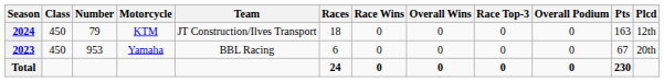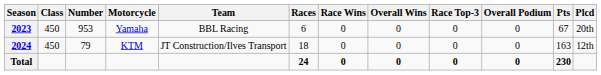 <table class="wikitable" style="font-size: 85%; text-align:center">
 <tr>
 <th>Season</th>
 <th>Class</th>
 <th>Number</th>
 <th>Motorcycle</th>
 <th>Team</th>
 <th>Races</th>
 <th>Race Wins</th>
 <th>Overall Wins</th>
 <th>Race Top-3</th>
 <th>Overall Podium</th>
 <th>Pts</th>
 <th>Plcd</th>
 </tr>
 <tr>
+<th><a href='#'>2023</a></th>
+<td>450</td>
+<td>953</td>
+<td><a href='#'>Yamaha</a></td>
+<td>BBL Racing</td>
+<td>6</td>
+<td>0</td>
+<td>0</td>
+<td>0</td>
+<td>0</td>
+<td>67</td>
+<td>20th</td>
+</tr>
+<tr>
 <th><a href='#'>2024</a></th>
 <td>450</td>
 <td>79</td>
 <td><a href='#'>KTM</a></td>
 <td>JT Construction/Ilves Transport</td>
 <td>18</td>
 <td>0</td>
 <td>0</td>
 <td>0</td>
 <td>0</td>
 <td>163</td>
 <td>12th</td>
-</tr>
-<tr>
-<th><a href='#'>2023</a></th>
-<td>450</td>
-<td>953</td>
-<td><a href='#'>Yamaha</a></td>
-<td>BBL Racing</td>
-<td>6</td>
-<td>0</td>
-<td>0</td>
-<td>0</td>
-<td>0</td>
-<td>67</td>
-<td>20th</td>
 </tr>
 <tr>
 <th>Total</th>
 <td></td>
 <td></td>
 <td></td>
 <td></td>
 <td><strong>24</strong></td>
 <td><strong>0</strong></td>
 <td><strong>0</strong></td>
 <td><strong>0</strong></td>
 <td><strong>0</strong></td>
 <td><strong>230</strong></td>
 <td></td>
 </tr>
 </table>
